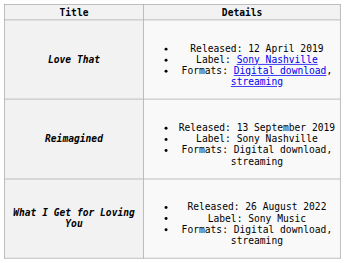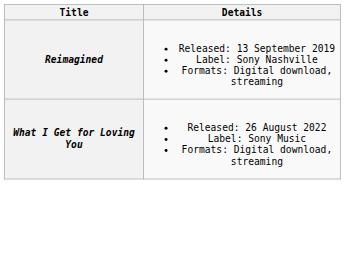 <table class="wikitable plainrowheaders" style="text-align:center;">
 <tr>
 <th scope="col" rowspan="1" style="width:14em;">Title</th>
 <th scope="col" rowspan="1" style="width:20em;">Details</th>
-</tr>
-<tr>
-<th scope="row"><em>Love That</em></th>
-<td><br><ul><li>Released: 12 April 2019</li><li>Label: <a href='#'>Sony Nashville</a></li><li>Formats: <a href='#'>Digital download</a>, <a href='#'>streaming</a></li></ul></td>
 </tr>
 <tr>
 <th scope="row"><em>Reimagined</em></th>
 <td><br><ul><li>Released: 13 September 2019</li><li>Label: Sony Nashville</li><li>Formats: Digital download, streaming</li></ul></td>
 </tr>
 <tr>
 <th scope="row"><em>What I Get for Loving You</em></th>
 <td><br><ul><li>Released: 26 August 2022</li><li>Label: Sony Music</li><li>Formats: Digital download, streaming</li></ul></td>
 </tr>
 </table>
